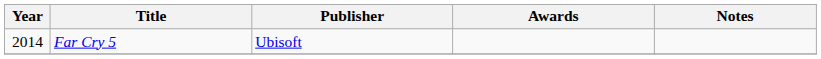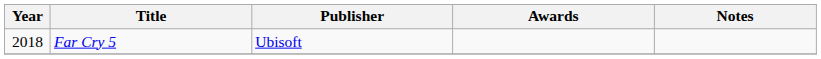 <table class="wikitable sortable">
 <tr>
 <th width="40">Year</th>
 <th width="200">Title</th>
 <th width="200">Publisher</th>
 <th width="200">Awards</th>
 <th width="160">Notes</th>
 </tr>
 <tr>
-<td align="center">2014</td>
+<td align="center">2018</td>
 <td><em><a href='#'>Far Cry 5</a></em></td>
 <td><a href='#'>Ubisoft</a></td>
 <td></td>
 <td></td>
 </tr>
 <tr>
 </tr>
 </table>
